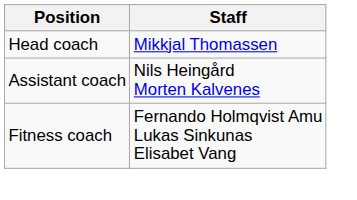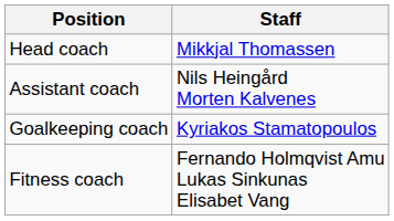 <table class="wikitable">
 <tr>
 <th>Position</th>
 <th>Staff</th>
 </tr>
 <tr>
 <td>Head coach</td>
 <td> <a href='#'>Mikkjal Thomassen</a></td>
 </tr>
 <tr>
 <td>Assistant coach</td>
 <td> Nils Heingård<br> <a href='#'>Morten Kalvenes</a></td>
 </tr>
 <tr>
+<td>Goalkeeping coach</td>
+<td> <a href='#'>Kyriakos Stamatopoulos</a></td>
+</tr>
+<tr>
 <td>Fitness coach</td>
 <td> Fernando Holmqvist Amu<br> Lukas Sinkunas<br> Elisabet Vang</td>
 </tr>
 </table>
